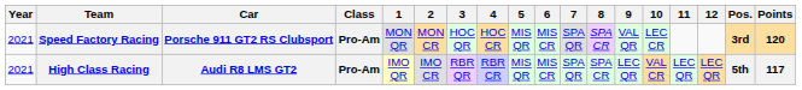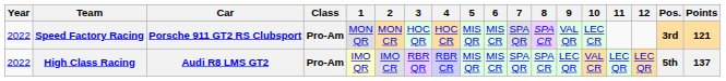 <table class="wikitable" border="1" style="text-align:center; font-size:90%;">
 <tr>
 <th>Year</th>
 <th>Team</th>
 <th>Car</th>
 <th>Class</th>
 <th>1</th>
 <th>2</th>
 <th>3</th>
 <th>4</th>
 <th>5</th>
 <th>6</th>
 <th>7</th>
 <th>8</th>
 <th>9</th>
 <th>10</th>
 <th>11</th>
 <th>12</th>
 <th>Pos.</th>
 <th>Points</th>
 </tr>
 <tr>
-<td><a href='#'>2021</a></td>
+<td><a href='#'>2022</a></td>
 <th><a href='#'>Speed Factory Racing</a></th>
 <th><a href='#'>Porsche 911 GT2 RS Clubsport</a></th>
 <th>Pro-Am</th>
 <td style="background:#dfdfdf;"><a href='#'>MON<br>QR</a><br></td>
 <td style="background:#ffdf9f;"><a href='#'>MON<br>CR</a><br></td>
 <td style="background:#dfffdf;"><a href='#'>HOC<br>QR</a><br></td>
 <td style="background:#ffdf9f;"><a href='#'>HOC<br>CR</a><br></td>
 <td style="background:#dfffdf;"><a href='#'>MIS<br>QR</a><br></td>
 <td style="background:#dfffdf;"><a href='#'>MIS<br>CR</a><br></td>
 <td style="background:#dfdfdf;"><a href='#'>SPA<br>QR</a><br></td>
 <td style="background:#efcfff;"><em><a href='#'>SPA<br>CR</a></em><br></td>
 <td style="background:#dfffdf;"><a href='#'>VAL<br>QR</a><br></td>
 <td style="background:#dfffdf;"><a href='#'>LEC<br>CR</a><br></td>
 <td></td>
 <td></td>
 <th style="background:#FFDF9F;">3rd</th>
-<th style="background:#FFDF9F;">120</th>
+<th style="background:#FFDF9F;">121</th>
 </tr>
 <tr>
-<td><a href='#'>2021</a></td>
+<td><a href='#'>2022</a></td>
 <th><a href='#'>High Class Racing</a></th>
 <th><a href='#'>Audi R8 LMS GT2</a></th>
 <th>Pro-Am</th>
 <td style="background:#ffffbf;"><a href='#'>IMO<br>QR</a><br></td>
 <td style="background:#dfdfdf;"><a href='#'>IMO<br>CR</a><br></td>
 <td style="background:#efcfff;"><a href='#'>RBR<br>QR</a><br></td>
 <td style="background:#cfcfff;"><a href='#'>RBR<br>CR</a><br></td>
 <td style="background:#dfffdf;"><a href='#'>MIS<br>QR</a><br></td>
 <td style="background:#dfffdf;"><a href='#'>MIS<br>CR</a><br></td>
 <td style="background:#dfffdf;"><a href='#'>SPA<br>QR</a><br></td>
 <td style="background:#dfffdf;"><a href='#'>SPA<br>CR</a><br></td>
 <td style="background:#dfffdf;"><a href='#'>LEC<br>QR</a><br></td>
 <td style="background:#ffdf9f;"><a href='#'>VAL<br>CR</a><br></td>
 <td style="background:#dfffdf;"><a href='#'>LEC<br>QR</a><br></td>
 <td style="background:#ffdf9f;"><a href='#'>LEC<br>QR</a><br></td>
 <th>5th</th>
-<th>117</th>
+<th>137</th>
 </tr>
 </table>
